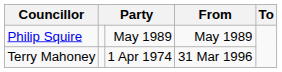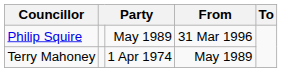 <table class=wikitable>
 <tr>
 <th>Councillor</th>
 <th colspan=2>Party</th>
 <th>From</th>
 <th>To</th>
 </tr>
 <tr>
 <td><a href='#'>Philip Squire</a></td>
 <td></td>
 <td align=right>May 1989</td>
-<td align=right>May 1989</td>
+<td align=right>31 Mar 1996</td>
 </tr>
 <tr>
 <td>Terry Mahoney</td>
 <td></td>
 <td align=right>1 Apr 1974</td>
-<td align=right>31 Mar 1996</td>
+<td align=right>May 1989</td>
 </tr>
 </table>
